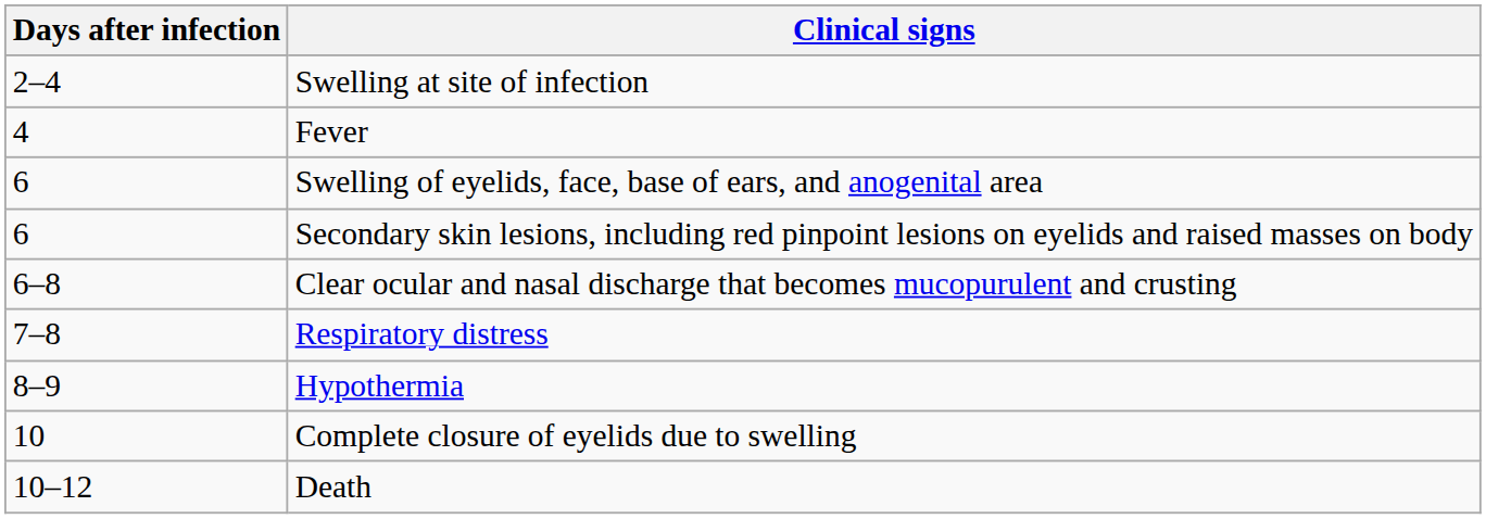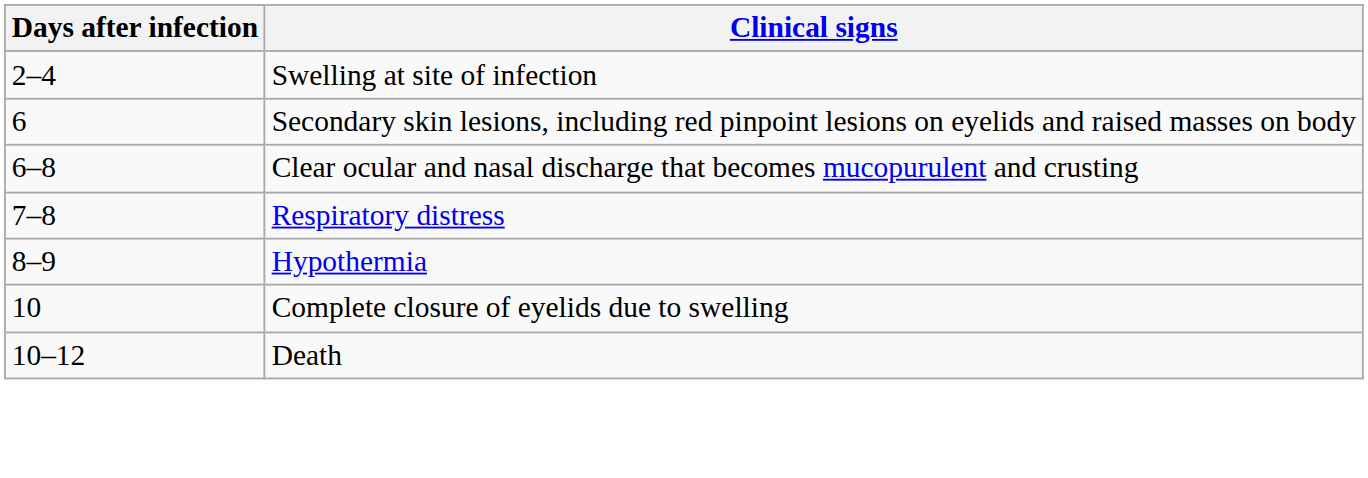 <table class="wikitable">
 <tr>
 <th>Days after infection</th>
 <th><a href='#'>Clinical signs</a></th>
 </tr>
 <tr>
 <td>2–4</td>
 <td>Swelling at site of infection</td>
-</tr>
-<tr>
-<td>4</td>
-<td>Fever</td>
-</tr>
-<tr>
-<td>6</td>
-<td>Swelling of eyelids, face, base of ears, and <a href='#'>anogenital</a> area</td>
 </tr>
 <tr>
 <td>6</td>
 <td>Secondary skin lesions, including red pinpoint lesions on eyelids and raised masses on body</td>
 </tr>
 <tr>
 <td>6–8</td>
 <td>Clear ocular and nasal discharge that becomes <a href='#'>mucopurulent</a> and crusting</td>
 </tr>
 <tr>
 <td>7–8</td>
 <td><a href='#'>Respiratory distress</a></td>
 </tr>
 <tr>
 <td>8–9</td>
 <td><a href='#'>Hypothermia</a></td>
 </tr>
 <tr>
 <td>10</td>
 <td>Complete closure of eyelids due to swelling</td>
 </tr>
 <tr>
 <td>10–12</td>
 <td>Death</td>
 </tr>
 </table>
